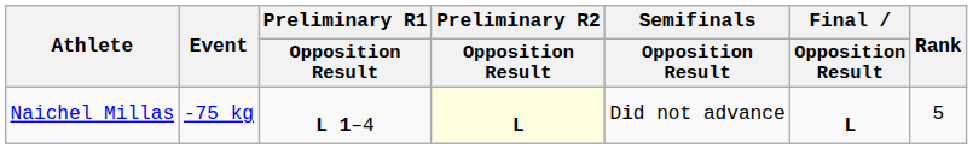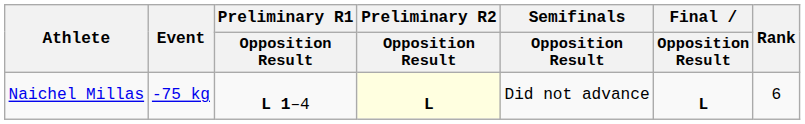 <table class="wikitable" style="font-size:90%;">
 <tr>
 <th rowspan=2>Athlete</th>
 <th rowspan=2>Event</th>
 <th>Preliminary R1</th>
 <th>Preliminary R2</th>
 <th>Semifinals</th>
 <th>Final / </th>
 <th rowspan=2>Rank</th>
 </tr>
 <tr style="font-size:95%">
 <th>Opposition<br>Result</th>
 <th>Opposition<br>Result</th>
 <th>Opposition<br>Result</th>
 <th>Opposition<br>Result</th>
 </tr>
 <tr align=center>
 <td align=left><a href='#'>Naichel Millas</a></td>
 <td align=left><a href='#'>-75 kg</a></td>
 <td><br><strong>L</strong> <strong>1</strong>–4</td>
 <td style="background: lightyellow;"><br><strong>L</strong> <strong></strong></td>
 <td>Did not advance</td>
 <td><br><strong>L</strong> <strong></strong></td>
-<td>5</td>
+<td>6</td>
 </tr>
 </table>
